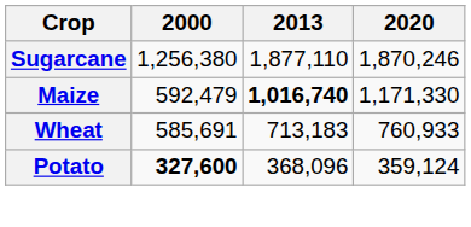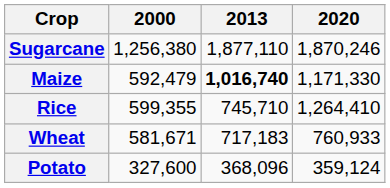 <table class="wikitable sortable" style="text-align: right;">
 <tr>
 <th scope="col">Crop</th>
 <th scope="col">2000</th>
 <th scope="col">2013</th>
 <th scope="col">2020</th>
 </tr>
 <tr>
 <th scope="row"><a href='#'>Sugarcane</a></th>
 <td>1,256,380</td>
 <td>1,877,110</td>
 <td>1,870,246</td>
 </tr>
 <tr>
 <th scope="row"><a href='#'>Maize</a></th>
 <td>592,479</td>
 <td><strong>1,016,740</strong></td>
 <td>1,171,330</td>
 </tr>
 <tr>
+<th scope="row"><a href='#'>Rice</a></th>
+<td>599,355</td>
+<td>745,710</td>
+<td>1,264,410</td>
+</tr>
+<tr>
 <th scope="row"><a href='#'>Wheat</a></th>
-<td>585,691</td>
-<td>713,183</td>
+<td>581,671</td>
+<td>717,183</td>
 <td>760,933</td>
 </tr>
 <tr>
 <th scope="row"><a href='#'>Potato</a></th>
-<td><strong>327,600</strong></td>
+<td>327,600</td>
 <td>368,096</td>
 <td>359,124</td>
 </tr>
 </table>
